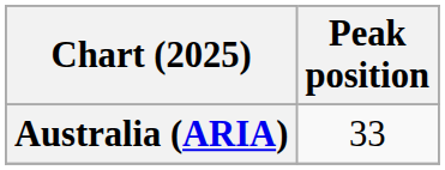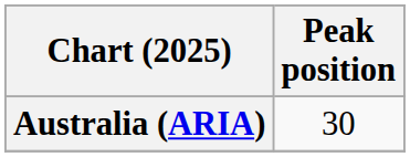 <table class="wikitable sortable plainrowheaders" style="text-align:center">
 <tr>
 <th scope="col">Chart (2025)</th>
 <th scope="col">Peak<br>position</th>
 </tr>
 <tr>
 <th scope="row">Australia (<a href='#'>ARIA</a>)</th>
-<td>33</td>
+<td>30</td>
 </tr>
 <tr>
 </tr>
 </table>
